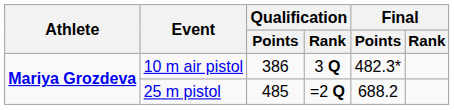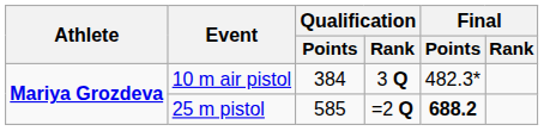 <table class="wikitable" style="font-size:90%">
 <tr>
 <th rowspan="2">Athlete</th>
 <th rowspan="2">Event</th>
 <th colspan=2>Qualification</th>
 <th colspan=2>Final</th>
 </tr>
 <tr style="font-size:95%">
 <th>Points</th>
 <th>Rank</th>
 <th>Points</th>
 <th>Rank</th>
 </tr>
 <tr align=center>
 <td align=left rowspan=2><strong><a href='#'>Mariya Grozdeva</a></strong></td>
 <td align=left><a href='#'>10 m air pistol</a></td>
-<td>386</td>
+<td>384</td>
 <td>3 <strong>Q</strong></td>
 <td>482.3*</td>
 <td></td>
 </tr>
 <tr align=center>
 <td align=left><a href='#'>25 m pistol</a></td>
-<td>485</td>
+<td>585</td>
 <td>=2 <strong>Q</strong></td>
-<td>688.2 </td>
+<td><strong>688.2 </strong></td>
 <td></td>
 </tr>
 </table>
